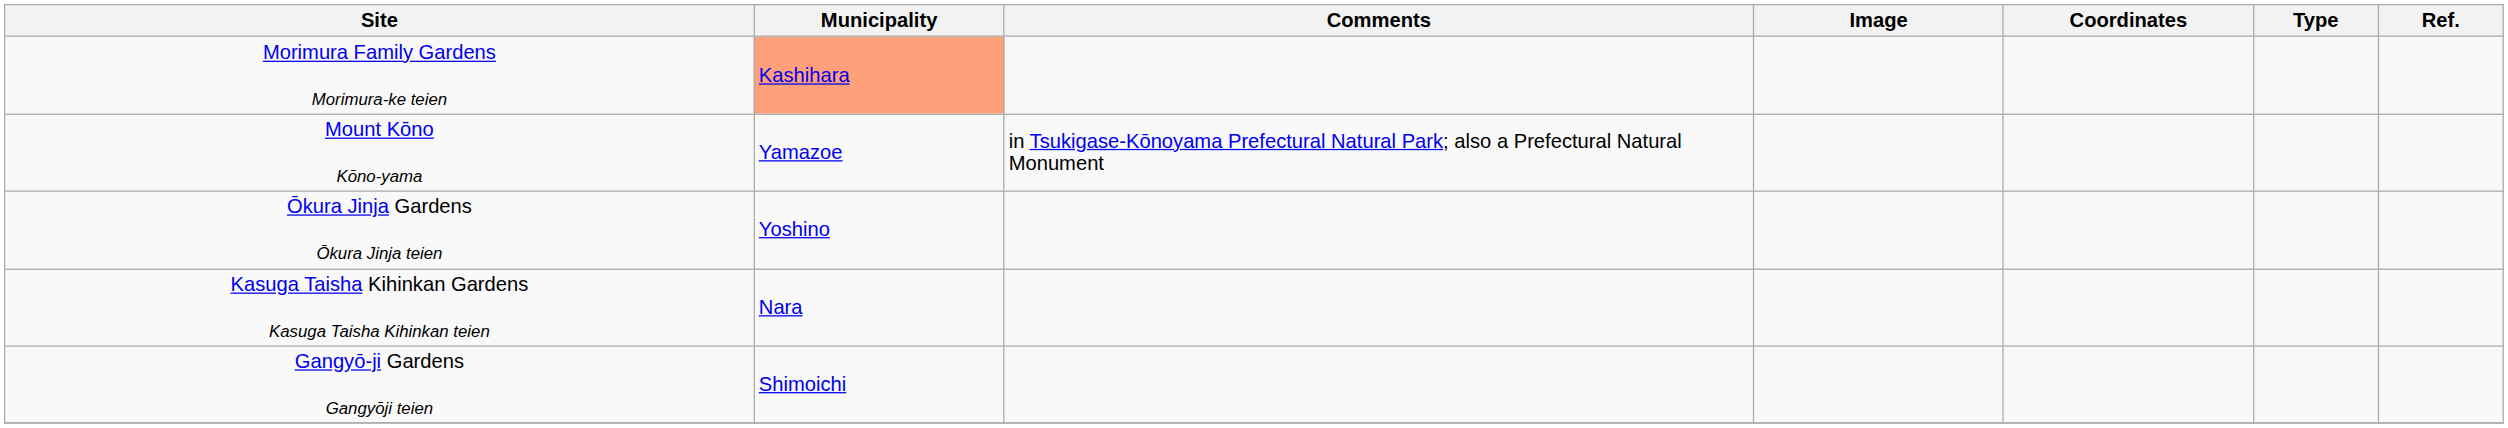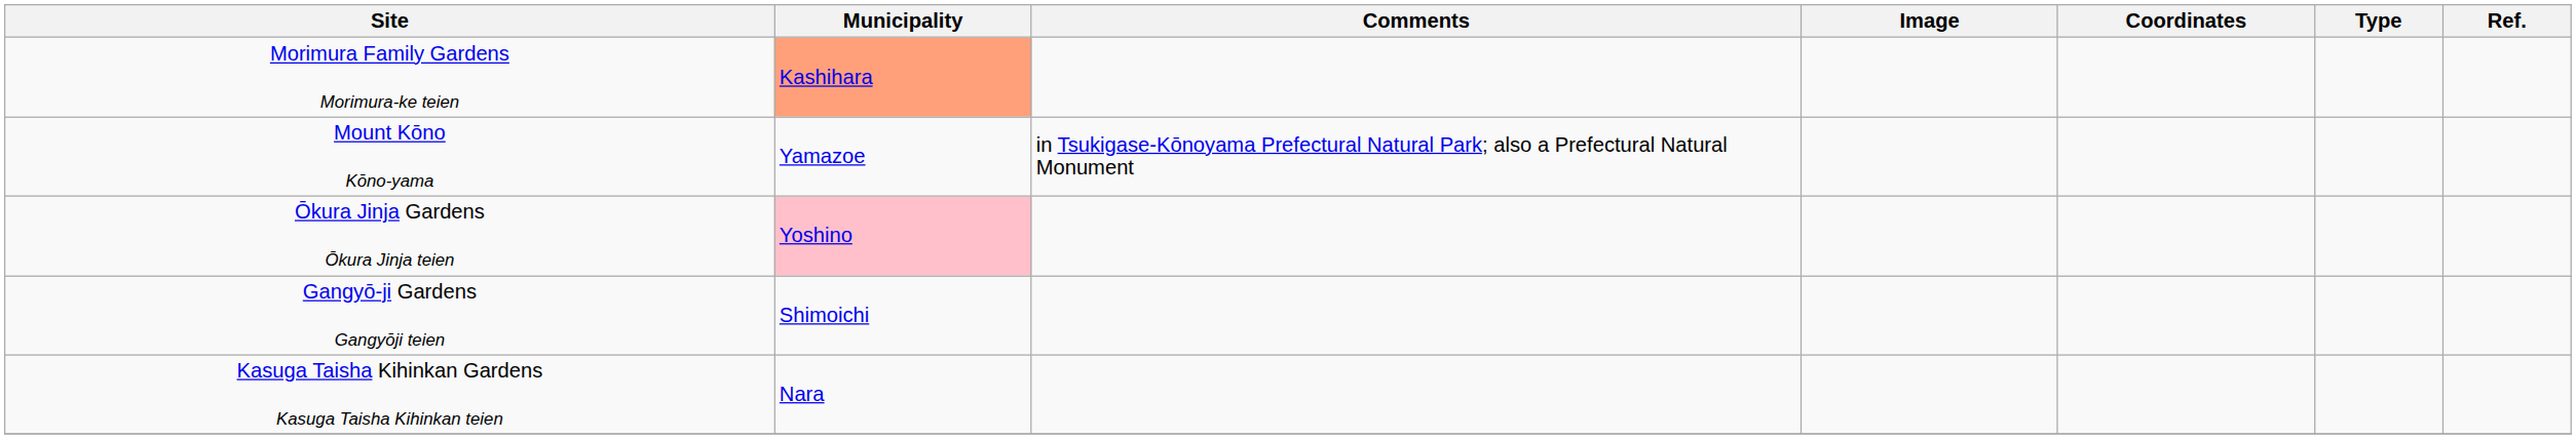 <table class="wikitable sortable"  style="width:100%;">
 <tr>
 <th width="30%" align="left">Site</th>
 <th width="10%" align="left">Municipality</th>
 <th width="30%" align="left" class="unsortable">Comments</th>
 <th width="10%" align="left"  class="unsortable">Image</th>
 <th width="10%" align="left" class="unsortable">Coordinates</th>
 <th width="5%" align="left">Type</th>
 <th width="5%" align="left"  class="unsortable">Ref.</th>
 </tr>
 <tr>
 <td align="center"><a href='#'>Morimura Family Gardens</a><br><br><small><em>Morimura-ke teien</em></small></td>
 <td style="background: lightsalmon;"><a href='#'>Kashihara</a></td>
 <td></td>
 <td></td>
 <td></td>
 <td></td>
 <td></td>
 </tr>
 <tr>
 <td align="center"><a href='#'>Mount Kōno</a><br><br><small><em>Kōno-yama</em></small></td>
 <td><a href='#'>Yamazoe</a></td>
 <td>in <a href='#'>Tsukigase-Kōnoyama Prefectural Natural Park</a>; also a Prefectural Natural Monument</td>
 <td></td>
 <td></td>
 <td></td>
 <td></td>
 </tr>
 <tr>
 <td align="center"><a href='#'>Ōkura Jinja</a> Gardens<br><br><small><em>Ōkura Jinja teien</em></small></td>
-<td><a href='#'>Yoshino</a></td>
+<td style="background: pink;"><a href='#'>Yoshino</a></td>
+<td></td>
+<td></td>
+<td></td>
+<td></td>
+<td></td>
+</tr>
+<tr>
+<td align="center"><a href='#'>Gangyō-ji</a> Gardens<br><br><small><em>Gangyōji teien</em></small></td>
+<td><a href='#'>Shimoichi</a></td>
 <td></td>
 <td></td>
 <td></td>
 <td></td>
 <td></td>
 </tr>
 <tr>
 <td align="center"><a href='#'>Kasuga Taisha</a> Kihinkan Gardens<br><br><small><em>Kasuga Taisha Kihinkan teien</em></small></td>
 <td><a href='#'>Nara</a></td>
 <td></td>
 <td></td>
 <td></td>
 <td></td>
 <td></td>
 </tr>
 <tr>
-<td align="center"><a href='#'>Gangyō-ji</a> Gardens<br><br><small><em>Gangyōji teien</em></small></td>
-<td><a href='#'>Shimoichi</a></td>
-<td></td>
-<td></td>
-<td></td>
-<td></td>
-<td></td>
-</tr>
-<tr>
 </tr>
 </table>
